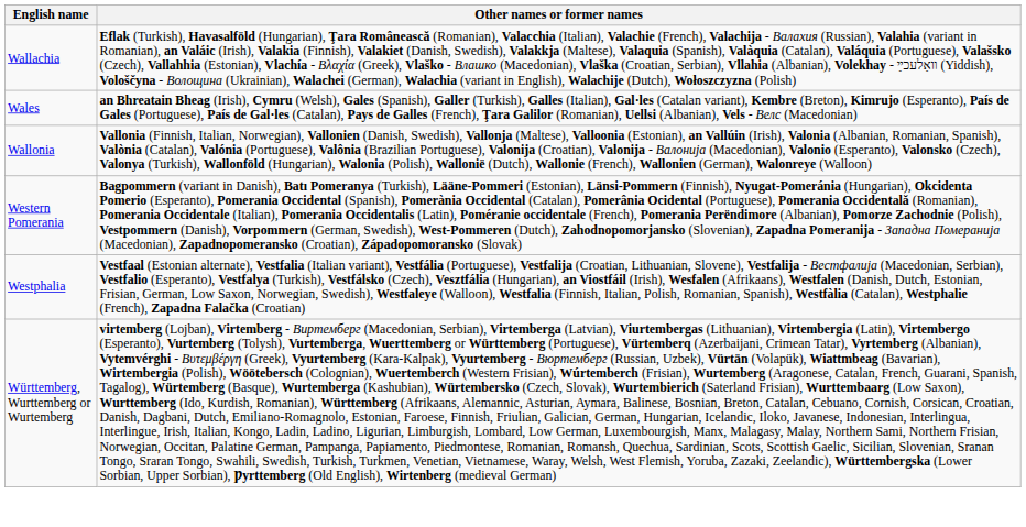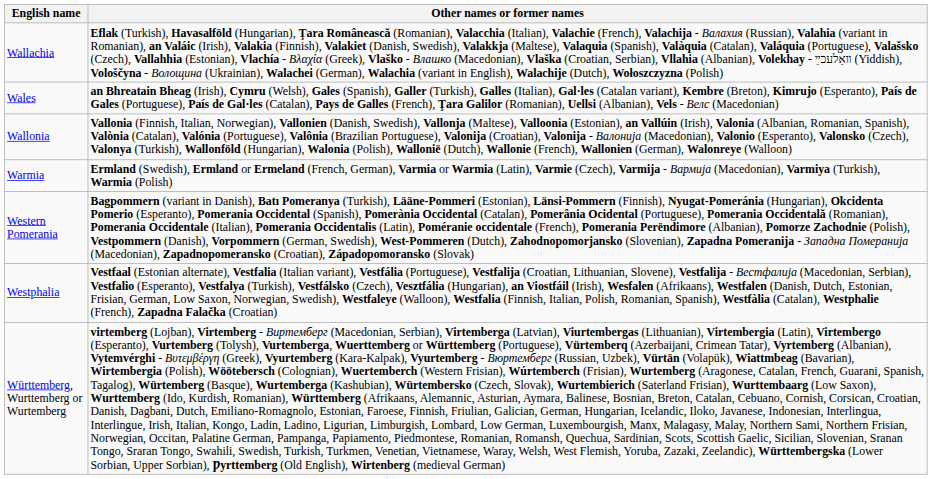 <table class="wikitable">
 <tr>
 <th>English name</th>
 <th>Other names or former names</th>
 </tr>
 <tr>
 <td><a href='#'>Wallachia</a></td>
 <td><strong>Eflak</strong> (Turkish), <strong>Havasalföld</strong> (Hungarian), <strong>Ţara Românească</strong> (Romanian), <strong>Valacchia</strong> (Italian), <strong>Valachie</strong> (French), <strong>Valachija</strong> - <em>Валахия</em> (Russian), <strong>Valahia</strong> (variant in Romanian), <strong>an Valáic</strong> (Irish), <strong>Valakia</strong> (Finnish), <strong>Valakiet</strong> (Danish, Swedish), <strong>Valakkja</strong> (Maltese), <strong>Valaquia</strong> (Spanish), <strong>Valàquia</strong> (Catalan), <strong>Valáquia</strong> (Portuguese), <strong>Valašsko</strong> (Czech), <strong>Vallahhia</strong> (Estonian), <strong>Vlachía</strong> - <em>Βλαχία</em> (Greek), <strong>Vlaškо</strong> - <em>Влашко</em> (Macedonian), <strong>Vlaška</strong> (Croatian, Serbian), <strong>Vllahia</strong> (Albanian), <strong>Volekhay</strong> - װאָלעכײַ (Yiddish), <strong>Vološčyna</strong> - <em>Волощина</em> (Ukrainian), <strong>Walachei</strong> (German), <strong>Walachia</strong> (variant in English), <strong>Walachije</strong> (Dutch), <strong>Wołoszczyzna</strong> (Polish)</td>
 </tr>
 <tr>
 <td><a href='#'>Wales</a></td>
 <td><strong>an Bhreatain Bheag</strong> (Irish), <strong>Cymru</strong> (Welsh), <strong>Gales</strong> (Spanish), <strong>Galler</strong> (Turkish), <strong>Galles</strong> (Italian), <strong>Gal·les</strong> (Catalan variant), <strong>Kembre</strong> (Breton), <strong>Kimrujo</strong> (Esperanto), <strong>País de Gales</strong> (Portuguese), <strong>País de Gal·les</strong> (Catalan), <strong>Pays de Galles</strong> (French), <strong>Ţara Galilor</strong> (Romanian), <strong>Uellsi</strong> (Albanian), <strong>Vels</strong> - <em>Велс</em> (Macedonian)</td>
 </tr>
 <tr>
 <td><a href='#'>Wallonia</a></td>
 <td><strong>Vallonia</strong> (Finnish, Italian, Norwegian), <strong>Vallonien</strong> (Danish, Swedish), <strong>Vallonja</strong> (Maltese), <strong>Valloonia</strong> (Estonian), <strong>an Vallúin</strong> (Irish), <strong>Valonia</strong> (Albanian, Romanian, Spanish), <strong>Valònia</strong> (Catalan), <strong>Valónia</strong> (Portuguese), <strong>Valônia</strong> (Brazilian Portuguese), <strong>Valonija</strong> (Croatian), <strong>Valonija</strong> - <em>Валонија</em> (Macedonian), <strong>Valonio</strong> (Esperanto), <strong>Valonsko</strong> (Czech), <strong>Valonya</strong> (Turkish), <strong>Wallonföld</strong> (Hungarian), <strong>Walonia</strong> (Polish), <strong>Wallonië</strong> (Dutch), <strong>Wallonie</strong> (French), <strong>Wallonien</strong> (German), <strong>Walonreye</strong> (Walloon)</td>
 </tr>
 <tr>
+<td><a href='#'>Warmia</a></td>
+<td><strong>Ermland</strong> (Swedish), <strong>Ermland</strong> or <strong>Ermeland</strong> (French, German), <strong>Varmia</strong> or <strong>Warmia</strong> (Latin), <strong>Varmie</strong> (Czech), <strong>Varmiја</strong> - <em>Вармија</em> (Macedonian), <strong>Varmiya</strong> (Turkish), <strong>Warmia</strong> (Polish)</td>
+</tr>
+<tr>
 <td><a href='#'>Western Pomerania</a></td>
 <td><strong>Bagpommern</strong> (variant in Danish), <strong>Batı Pomeranya</strong> (Turkish), <strong>Lääne-Pommeri</strong> (Estonian), <strong>Länsi-Pommern</strong> (Finnish), <strong>Nyugat-Pomeránia</strong> (Hungarian), <strong>Okcidenta Pomerio</strong> (Esperanto), <strong>Pomerania Occidental</strong> (Spanish), <strong>Pomerània Occidental</strong> (Catalan), <strong>Pomerânia Ocidental</strong> (Portuguese), <strong>Pomerania Occidentală</strong> (Romanian), <strong>Pomerania Occidentale</strong> (Italian), <strong>Pomerania Occidentalis</strong> (Latin), <strong>Poméranie occidentale</strong> (French), <strong>Pomerania Perëndimore</strong> (Albanian), <strong>Pomorze Zachodnie</strong> (Polish), <strong>Vestpommern</strong> (Danish), <strong>Vorpommern</strong> (German, Swedish), <strong>West-Pommeren</strong> (Dutch), <strong>Zahodnopomorjansko</strong> (Slovenian), <strong>Zapadna Pomeranija</strong> - <em>Западна Померанија</em> (Macedonian), <strong>Zapadnopomeransko</strong> (Croatian), <strong>Západopomoransko</strong> (Slovak)</td>
 </tr>
 <tr>
 <td><a href='#'>Westphalia</a></td>
 <td><strong>Vestfaal</strong> (Estonian alternate), <strong>Vestfalia</strong> (Italian variant), <strong>Vestfália</strong> (Portuguese), <strong>Vestfalija</strong> (Croatian, Lithuanian, Slovene), <strong>Vestfalija</strong> - <em>Вестфалија</em> (Macedonian, Serbian), <strong>Vestfalio</strong> (Esperanto), <strong>Vestfalya</strong> (Turkish), <strong>Vestfálsko</strong> (Czech), <strong>Vesztfália</strong> (Hungarian), <strong>an Viostfáil</strong> (Irish), <strong>Wesfalen</strong> (Afrikaans), <strong>Westfalen</strong> (Danish, Dutch, Estonian, Frisian, German, Low Saxon, Norwegian, Swedish), <strong>Westfaleye</strong> (Walloon), <strong>Westfalia</strong> (Finnish, Italian, Polish, Romanian, Spanish), <strong>Westfàlia</strong> (Catalan), <strong>Westphalie</strong> (French), <strong>Zapadna Falačka</strong> (Croatian)</td>
 </tr>
 <tr>
 <td><a href='#'>Württemberg</a>, Wurttemberg or Wurtemberg</td>
 <td><strong>virtemberg</strong> (Lojban), <strong>Virtemberg</strong> - <em>Виртемберг</em> (Macedonian, Serbian), <strong>Virtemberga</strong> (Latvian), <strong>Viurtembergas</strong> (Lithuanian), <strong>Virtembergia</strong> (Latin), <strong>Virtembergo</strong> (Esperanto), <strong>Vurtemberg</strong> (Tolysh), <strong>Vurtemberga</strong>, <strong>Wuerttemberg</strong> or <strong>Württemberg</strong> (Portuguese), <strong>Vürtemberq</strong> (Azerbaijani, Crimean Tatar), <strong>Vyrtemberg</strong> (Albanian), <strong>Vytemvérghi</strong> - <em>Βυτεμβέργη</em> (Greek), <strong>Vyurtemberg</strong> (Kara-Kalpak), <strong>Vyurtemberg</strong> - <em>Вюртемберг</em> (Russian, Uzbek), <strong>Vürtän</strong> (Volapük), <strong>Wiattmbeag</strong> (Bavarian), <strong>Wirtembergia</strong> (Polish), <strong>Wöötebersch</strong> (Colognian), <strong>Wuertemberch</strong> (Western Frisian), <strong>Wúrtemberch</strong> (Frisian), <strong>Wurtemberg</strong> (Aragonese, Catalan, French, Guarani, Spanish, Tagalog), <strong>Würtemberg</strong> (Basque), <strong>Wurtemberga</strong> (Kashubian), <strong>Würtembersko</strong> (Czech, Slovak), <strong>Wurtembierich</strong> (Saterland Frisian), <strong>Wurttembaarg</strong> (Low Saxon), <strong>Wurttemberg</strong> (Ido, Kurdish, Romanian), <strong>Württemberg</strong> (Afrikaans, Alemannic, Asturian, Aymara, Balinese, Bosnian, Breton, Catalan, Cebuano, Cornish, Corsican, Croatian, Danish, Dagbani, Dutch, Emiliano-Romagnolo, Estonian, Faroese, Finnish, Friulian, Galician, German, Hungarian, Icelandic, Iloko, Javanese, Indonesian, Interlingua, Interlingue, Irish, Italian, Kongo, Ladin, Ladino, Ligurian, Limburgish, Lombard, Low German, Luxembourgish, Manx, Malagasy, Malay, Northern Sami, Northern Frisian, Norwegian, Occitan, Palatine German, Pampanga, Papiamento, Piedmontese, Romanian, Romansh, Quechua, Sardinian, Scots, Scottish Gaelic, Sicilian, Slovenian, Sranan Tongo, Sraran Tongo, Swahili, Swedish, Turkish, Turkmen, Venetian, Vietnamese, Waray, Welsh, West Flemish, Yoruba, Zazaki, Zeelandic), <strong>Württembergska</strong> (Lower Sorbian, Upper Sorbian), <strong>Ƿyrttemberg</strong> (Old English), <strong>Wirtenberg</strong> (medieval German)</td>
 </tr>
 </table>
